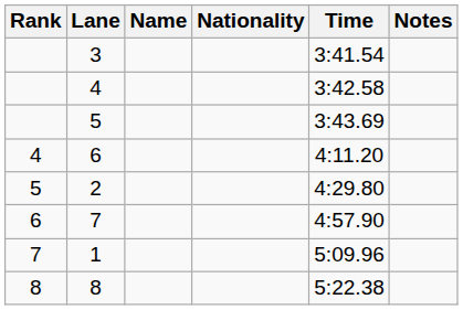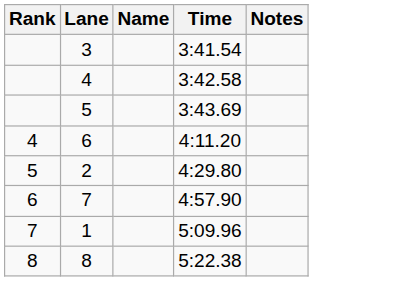 <table class="wikitable sortable" style="text-align:center">
 <tr>
 <th>Rank</th>
 <th>Lane</th>
 <th>Name</th>
-<th>Nationality</th>
 <th>Time</th>
 <th>Notes</th>
 </tr>
 <tr>
 <td></td>
 <td>3</td>
-<td align=left></td>
 <td align=left></td>
 <td>3:41.54</td>
 <td><strong></strong></td>
 </tr>
 <tr>
 <td></td>
 <td>4</td>
 <td align=left></td>
-<td align=left></td>
 <td>3:42.58</td>
 <td></td>
 </tr>
 <tr>
 <td></td>
 <td>5</td>
-<td align=left></td>
 <td align=left></td>
 <td>3:43.69</td>
 <td></td>
 </tr>
 <tr>
 <td>4</td>
 <td>6</td>
 <td align=left></td>
-<td align=left></td>
 <td>4:11.20</td>
 <td></td>
 </tr>
 <tr>
 <td>5</td>
 <td>2</td>
-<td align=left></td>
 <td align=left></td>
 <td>4:29.80</td>
 <td></td>
 </tr>
 <tr>
 <td>6</td>
 <td>7</td>
 <td align=left></td>
-<td align=left></td>
 <td>4:57.90</td>
 <td></td>
 </tr>
 <tr>
 <td>7</td>
 <td>1</td>
-<td align=left></td>
 <td align=left></td>
 <td>5:09.96</td>
 <td></td>
 </tr>
 <tr>
 <td>8</td>
 <td>8</td>
 <td align=left></td>
-<td align=left></td>
 <td>5:22.38</td>
 <td></td>
 </tr>
 </table>
